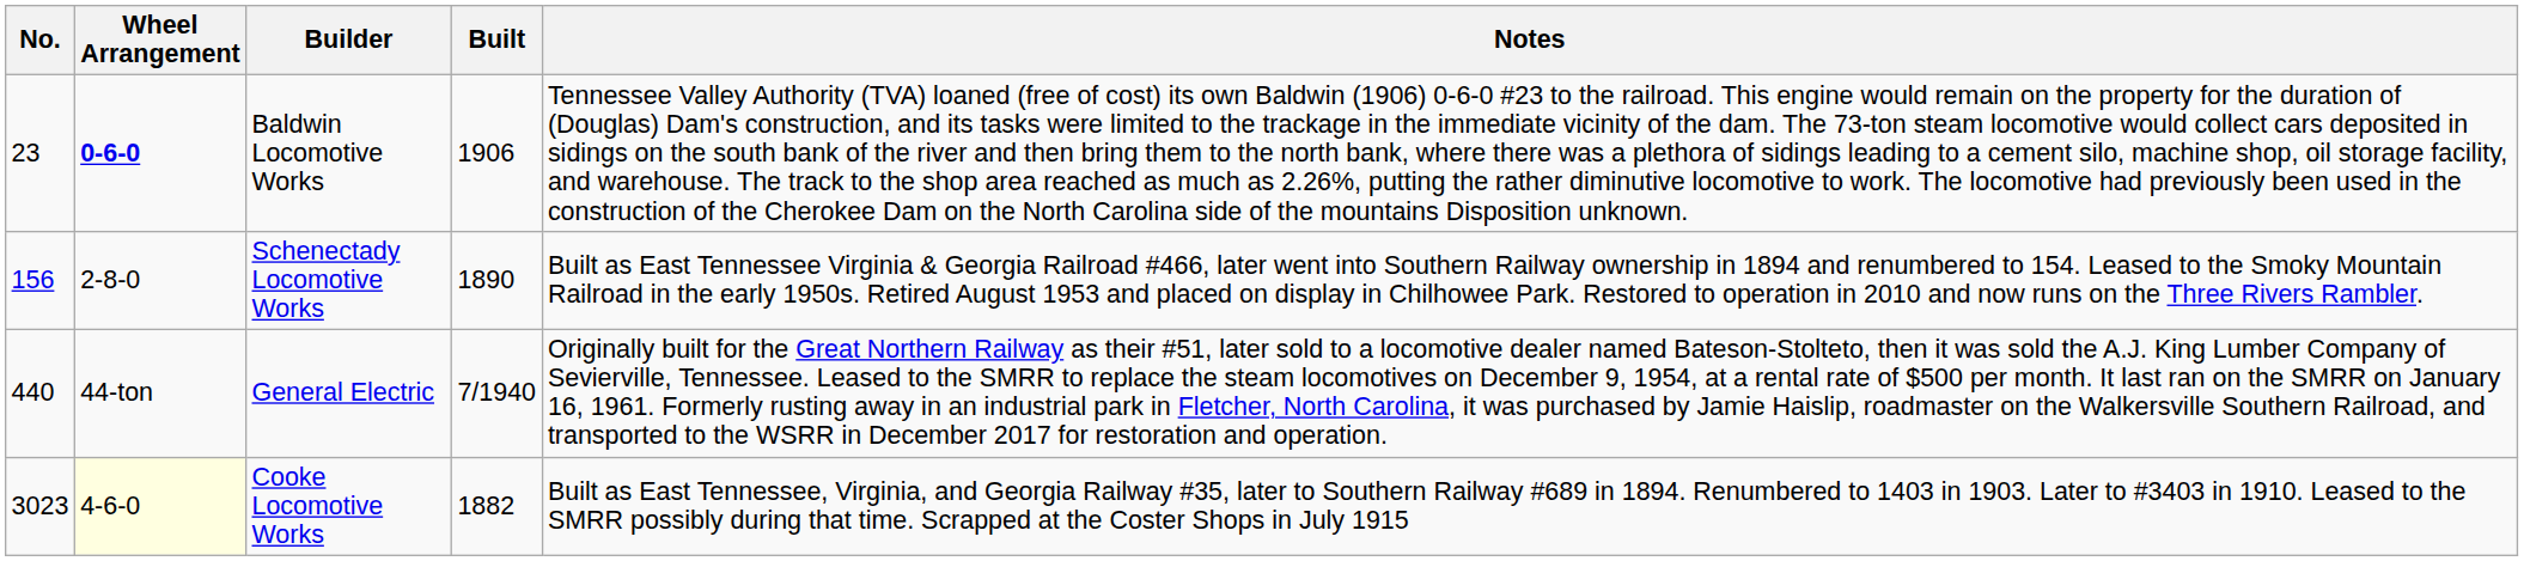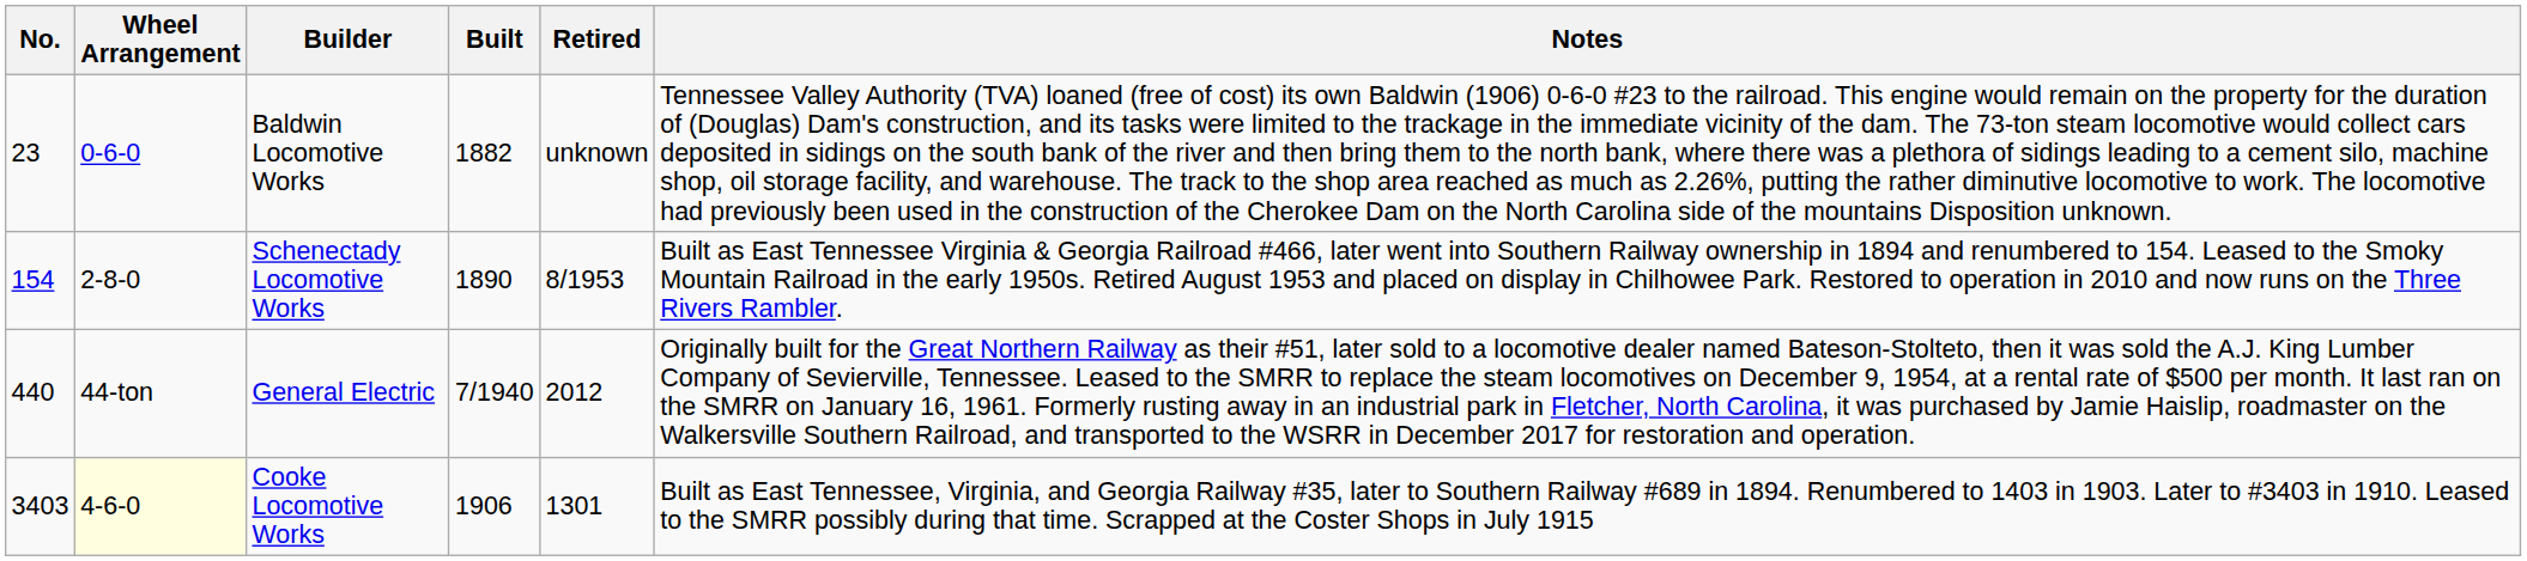 <table class="wikitable">
 <tr>
 <th>No.</th>
 <th>Wheel<br>Arrangement</th>
 <th>Builder</th>
 <th>Built</th>
+<th>Retired</th>
 <th>Notes</th>
 </tr>
 <tr>
 <td>23</td>
-<td><strong><a href='#'>0-6-0</a></strong></td>
+<td><a href='#'>0-6-0</a></td>
 <td>Baldwin Locomotive Works</td>
-<td>1906</td>
+<td>1882</td>
+<td>unknown</td>
 <td>Tennessee Valley Authority (TVA) loaned (free of cost) its own Baldwin (1906) 0-6-0 #23 to the railroad. This engine would remain on the property for the duration of (Douglas) Dam's construction, and its tasks were limited to the trackage in the immediate vicinity of the dam. The 73-ton steam locomotive would collect cars deposited in sidings on the south bank of the river and then bring them to the north bank, where there was a plethora of sidings leading to a cement silo, machine shop, oil storage facility, and warehouse. The track to the shop area reached as much as 2.26%, putting the rather diminutive locomotive to work. The locomotive had previously been used in the construction of the Cherokee Dam on the North Carolina side of the mountains Disposition unknown. </td>
 </tr>
 <tr>
-<td><a href='#'>156</a></td>
+<td><a href='#'>154</a></td>
 <td>2-8-0</td>
 <td><a href='#'>Schenectady Locomotive Works</a></td>
 <td>1890</td>
+<td>8/1953</td>
 <td>Built as East Tennessee Virginia & Georgia Railroad #466, later went into Southern Railway ownership in 1894 and renumbered to 154. Leased to the Smoky Mountain Railroad in the early 1950s. Retired August 1953 and placed on display in Chilhowee Park. Restored to operation in 2010 and now runs on the <a href='#'>Three Rivers Rambler</a>. </td>
 </tr>
 <tr>
 <td>440</td>
 <td>44-ton</td>
 <td><a href='#'>General Electric</a></td>
 <td>7/1940</td>
+<td>2012</td>
 <td>Originally built for the <a href='#'>Great Northern Railway</a> as their #51, later sold to a locomotive dealer named Bateson-Stolteto, then it was sold the A.J. King Lumber Company of Sevierville, Tennessee. Leased to the SMRR to replace the steam locomotives on December 9, 1954, at a rental rate of $500 per month. It last ran on the SMRR on January 16, 1961. Formerly rusting away in an industrial park in <a href='#'>Fletcher, North Carolina</a>, it was purchased by Jamie Haislip, roadmaster on the Walkersville Southern Railroad, and transported to the WSRR in December 2017 for restoration and operation.</td>
 </tr>
 <tr>
-<td>3023</td>
+<td>3403</td>
 <td style="background: lightyellow;">4-6-0</td>
 <td><a href='#'>Cooke Locomotive Works</a></td>
-<td>1882</td>
+<td>1906</td>
+<td>1301</td>
 <td>Built as East Tennessee, Virginia, and Georgia Railway #35, later to Southern Railway #689 in 1894. Renumbered to 1403 in 1903. Later to #3403 in 1910. Leased to the SMRR possibly during that time. Scrapped at the Coster Shops in July 1915</td>
 </tr>
 </table>
